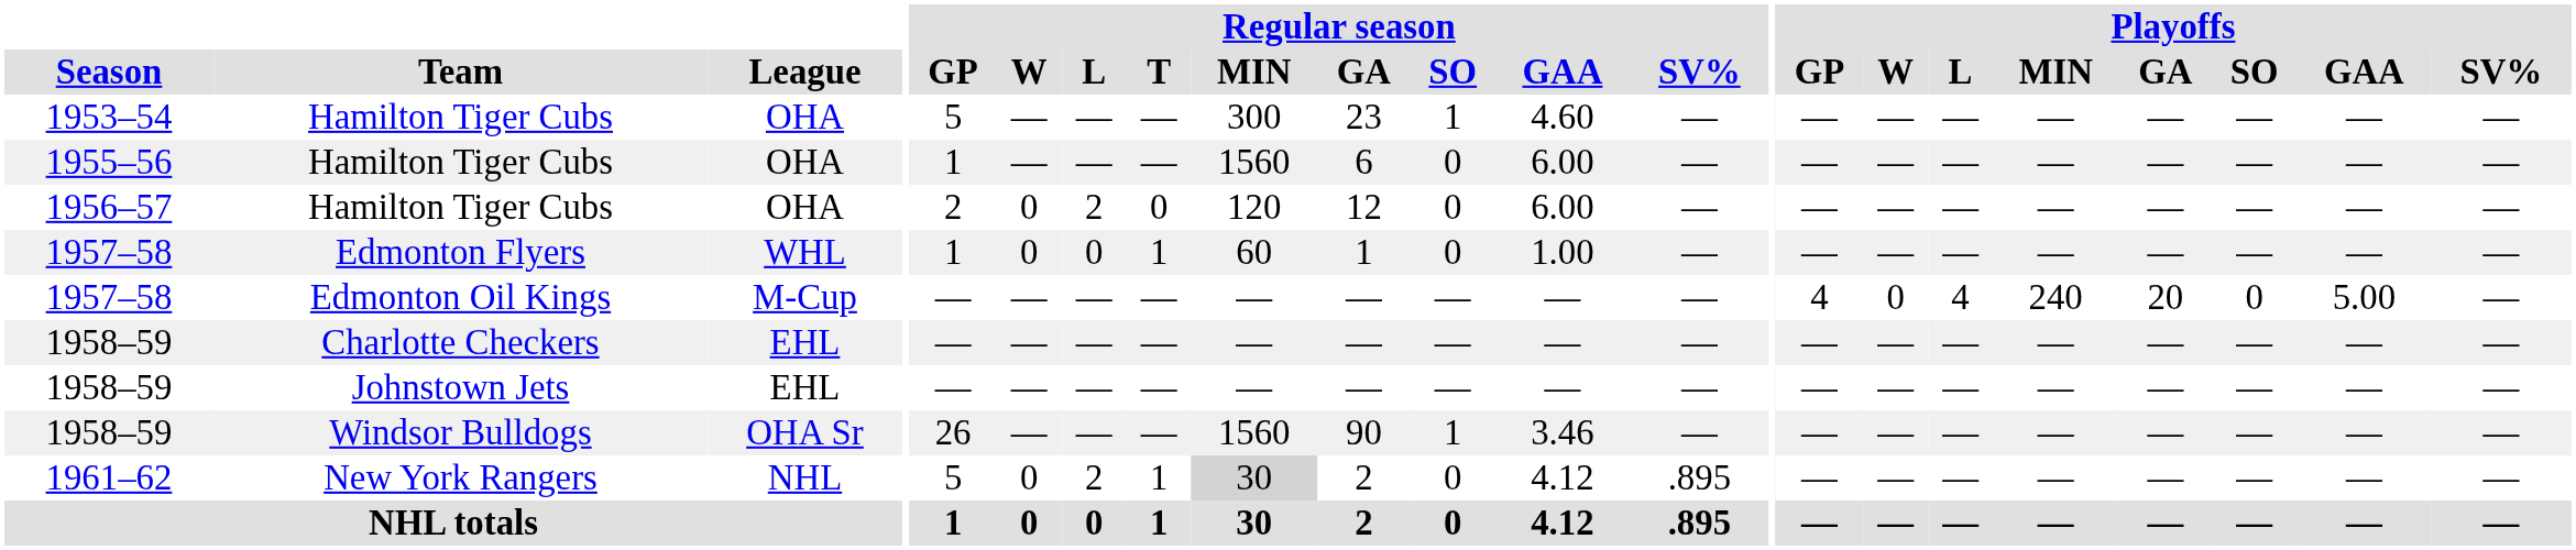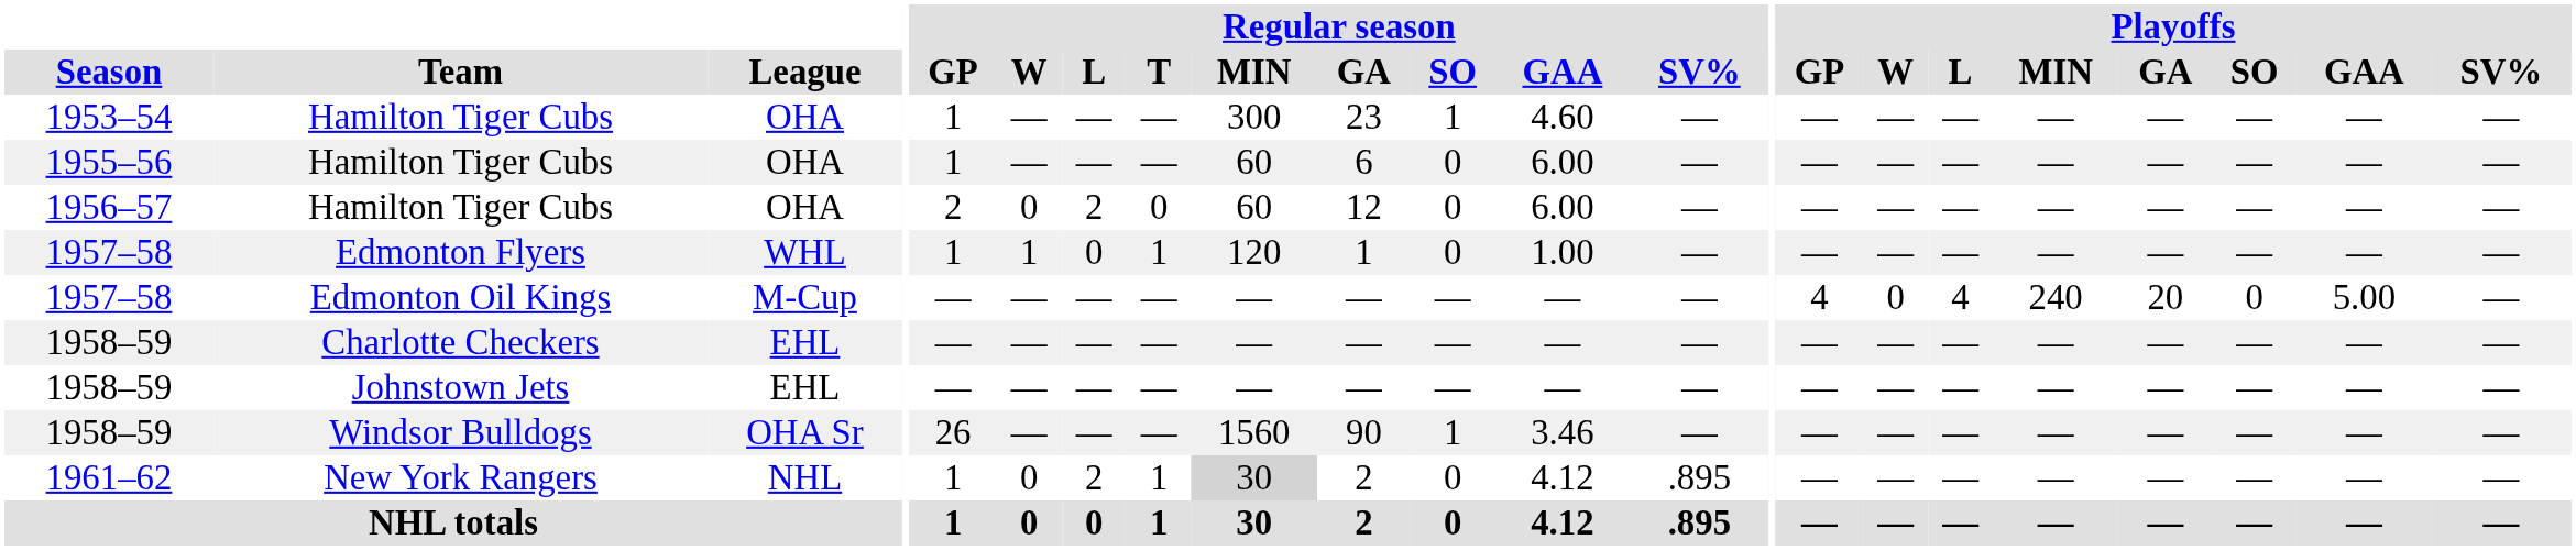 <table border="0" cellpadding="1" cellspacing="0" style="width:90%; text-align:center;">
 <tr bgcolor="#e0e0e0">
 <th colspan="3" bgcolor="#ffffff"></th>
 <th rowspan="99" bgcolor="#ffffff"></th>
 <th colspan="9" bgcolor="#e0e0e0"><a href='#'>Regular season</a></th>
 <th rowspan="99" bgcolor="#ffffff"></th>
 <th colspan="8" bgcolor="#e0e0e0"><a href='#'>Playoffs</a></th>
 </tr>
 <tr bgcolor="#e0e0e0">
 <th><a href='#'>Season</a></th>
 <th>Team</th>
 <th>League</th>
 <th>GP</th>
 <th>W</th>
 <th>L</th>
 <th>T</th>
 <th>MIN</th>
 <th>GA</th>
 <th><a href='#'>SO</a></th>
 <th><a href='#'>GAA</a></th>
 <th><a href='#'>SV%</a></th>
 <th>GP</th>
 <th>W</th>
 <th>L</th>
 <th>MIN</th>
 <th>GA</th>
 <th>SO</th>
 <th>GAA</th>
 <th>SV%</th>
 </tr>
 <tr>
 <td><a href='#'>1953–54</a></td>
 <td><a href='#'>Hamilton Tiger Cubs</a></td>
 <td><a href='#'>OHA</a></td>
-<td>5</td>
+<td>1</td>
 <td>—</td>
 <td>—</td>
 <td>—</td>
 <td>300</td>
 <td>23</td>
 <td>1</td>
 <td>4.60</td>
 <td>—</td>
 <td>—</td>
 <td>—</td>
 <td>—</td>
 <td>—</td>
 <td>—</td>
 <td>—</td>
 <td>—</td>
 <td>—</td>
 </tr>
 <tr bgcolor="#f0f0f0">
 <td><a href='#'>1955–56</a></td>
 <td>Hamilton Tiger Cubs</td>
 <td>OHA</td>
 <td>1</td>
 <td>—</td>
 <td>—</td>
 <td>—</td>
-<td>1560</td>
+<td>60</td>
 <td>6</td>
 <td>0</td>
 <td>6.00</td>
 <td>—</td>
 <td>—</td>
 <td>—</td>
 <td>—</td>
 <td>—</td>
 <td>—</td>
 <td>—</td>
 <td>—</td>
 <td>—</td>
 </tr>
 <tr>
 <td><a href='#'>1956–57</a></td>
 <td>Hamilton Tiger Cubs</td>
 <td>OHA</td>
 <td>2</td>
 <td>0</td>
 <td>2</td>
 <td>0</td>
-<td>120</td>
+<td>60</td>
 <td>12</td>
 <td>0</td>
 <td>6.00</td>
 <td>—</td>
 <td>—</td>
 <td>—</td>
 <td>—</td>
 <td>—</td>
 <td>—</td>
 <td>—</td>
 <td>—</td>
 <td>—</td>
 </tr>
 <tr bgcolor="#f0f0f0">
 <td><a href='#'>1957–58</a></td>
 <td><a href='#'>Edmonton Flyers</a></td>
 <td><a href='#'>WHL</a></td>
 <td>1</td>
-<td>0</td>
+<td>1</td>
 <td>0</td>
 <td>1</td>
-<td>60</td>
+<td>120</td>
 <td>1</td>
 <td>0</td>
 <td>1.00</td>
 <td>—</td>
 <td>—</td>
 <td>—</td>
 <td>—</td>
 <td>—</td>
 <td>—</td>
 <td>—</td>
 <td>—</td>
 <td>—</td>
 </tr>
 <tr>
 <td><a href='#'>1957–58</a></td>
 <td><a href='#'>Edmonton Oil Kings</a></td>
 <td><a href='#'>M-Cup</a></td>
 <td>—</td>
 <td>—</td>
 <td>—</td>
 <td>—</td>
 <td>—</td>
 <td>—</td>
 <td>—</td>
 <td>—</td>
 <td>—</td>
 <td>4</td>
 <td>0</td>
 <td>4</td>
 <td>240</td>
 <td>20</td>
 <td>0</td>
 <td>5.00</td>
 <td>—</td>
 </tr>
 <tr bgcolor="#f0f0f0">
 <td>1958–59</td>
 <td><a href='#'>Charlotte Checkers</a></td>
 <td><a href='#'>EHL</a></td>
 <td>—</td>
 <td>—</td>
 <td>—</td>
 <td>—</td>
 <td>—</td>
 <td>—</td>
 <td>—</td>
 <td>—</td>
 <td>—</td>
 <td>—</td>
 <td>—</td>
 <td>—</td>
 <td>—</td>
 <td>—</td>
 <td>—</td>
 <td>—</td>
 <td>—</td>
 </tr>
 <tr>
 <td>1958–59</td>
 <td><a href='#'>Johnstown Jets</a></td>
 <td>EHL</td>
 <td>—</td>
 <td>—</td>
 <td>—</td>
 <td>—</td>
 <td>—</td>
 <td>—</td>
 <td>—</td>
 <td>—</td>
 <td>—</td>
 <td>—</td>
 <td>—</td>
 <td>—</td>
 <td>—</td>
 <td>—</td>
 <td>—</td>
 <td>—</td>
 <td>—</td>
 </tr>
 <tr bgcolor="#f0f0f0">
 <td>1958–59</td>
 <td><a href='#'>Windsor Bulldogs</a></td>
 <td><a href='#'>OHA Sr</a></td>
 <td>26</td>
 <td>—</td>
 <td>—</td>
 <td>—</td>
 <td>1560</td>
 <td>90</td>
 <td>1</td>
 <td>3.46</td>
 <td>—</td>
 <td>—</td>
 <td>—</td>
 <td>—</td>
 <td>—</td>
 <td>—</td>
 <td>—</td>
 <td>—</td>
 <td>—</td>
 </tr>
 <tr>
 <td><a href='#'>1961–62</a></td>
 <td><a href='#'>New York Rangers</a></td>
 <td><a href='#'>NHL</a></td>
-<td>5</td>
+<td>1</td>
 <td>0</td>
 <td>2</td>
 <td>1</td>
 <td style="background: lightgrey;">30</td>
 <td>2</td>
 <td>0</td>
 <td>4.12</td>
 <td>.895</td>
 <td>—</td>
 <td>—</td>
 <td>—</td>
 <td>—</td>
 <td>—</td>
 <td>—</td>
 <td>—</td>
 <td>—</td>
 </tr>
 <tr bgcolor="#e0e0e0">
 <th colspan=3>NHL totals</th>
 <th>1</th>
 <th>0</th>
 <th>0</th>
 <th>1</th>
 <th>30</th>
 <th>2</th>
 <th>0</th>
 <th>4.12</th>
 <th>.895</th>
 <th>—</th>
 <th>—</th>
 <th>—</th>
 <th>—</th>
 <th>—</th>
 <th>—</th>
 <th>—</th>
 <th>—</th>
 </tr>
 </table>
